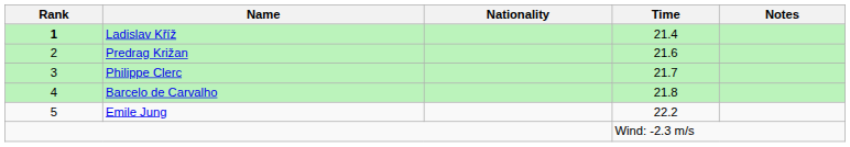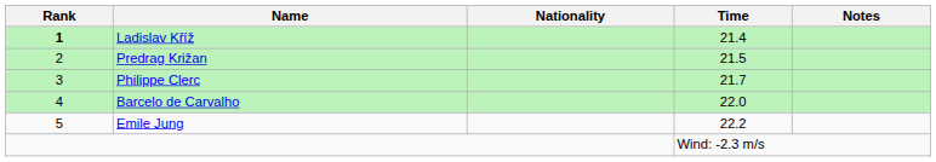 <table class="wikitable sortable" style="text-align:center;width: 55%">
 <tr>
 <th>Rank</th>
 <th>Name</th>
 <th>Nationality</th>
 <th>Time</th>
 <th>Notes</th>
 </tr>
 <tr bgcolor=bbf3bb>
 <td><strong>1</strong></td>
 <td align=left><a href='#'>Ladislav Kříž</a></td>
 <td align=left></td>
 <td>21.4</td>
 <td></td>
 </tr>
 <tr bgcolor=bbf3bb>
 <td>2</td>
 <td align=left><a href='#'>Predrag Križan</a></td>
 <td align=left></td>
-<td>21.6</td>
+<td>21.5</td>
 <td></td>
 </tr>
 <tr bgcolor=bbf3bb>
 <td>3</td>
 <td align=left><a href='#'>Philippe Clerc</a></td>
 <td align=left></td>
 <td>21.7</td>
 <td></td>
 </tr>
 <tr bgcolor=bbf3bb>
 <td>4</td>
 <td align=left><a href='#'>Barcelo de Carvalho</a></td>
 <td align=left></td>
-<td>21.8</td>
+<td>22.0</td>
 <td></td>
 </tr>
 <tr>
 <td>5</td>
 <td align=left><a href='#'>Emile Jung</a></td>
 <td align=left></td>
 <td>22.2</td>
 <td></td>
 </tr>
 <tr class="sortbottom">
 <td colspan="3"></td>
 <td colspan="2" style="text-align:left;">Wind: -2.3 m/s</td>
 </tr>
 </table>
